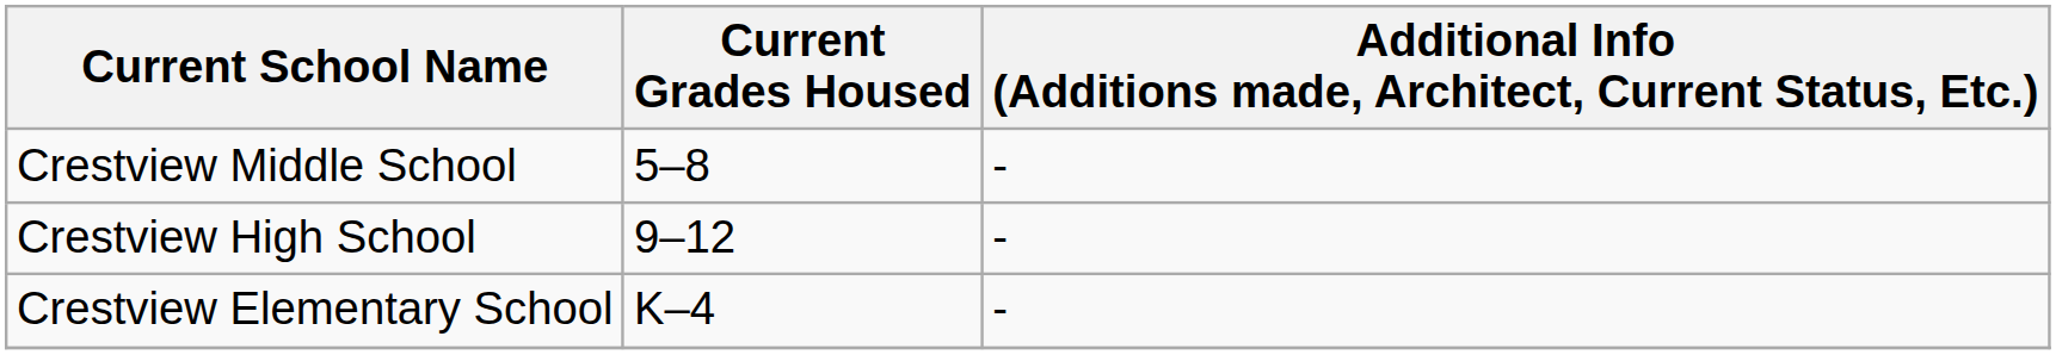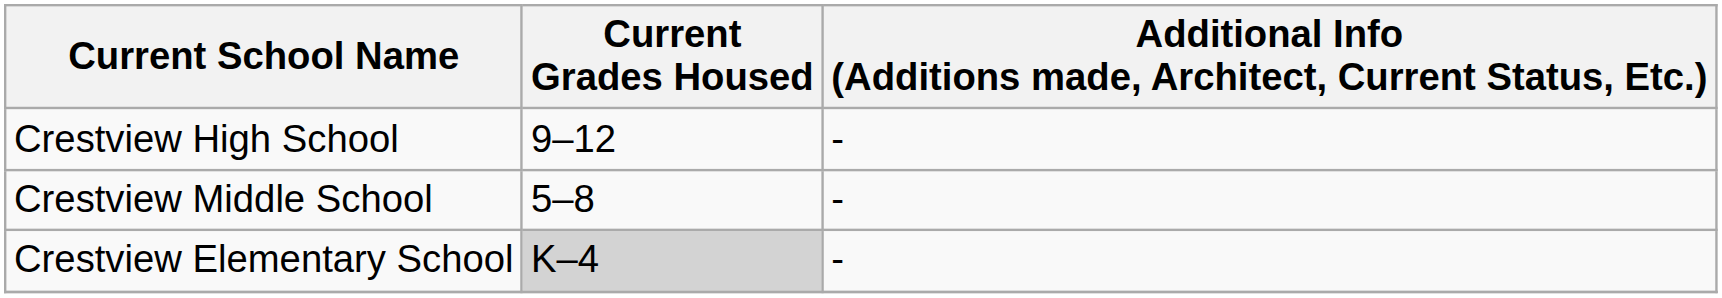 <table class="wikitable">
 <tr>
 <th>Current School Name</th>
 <th>Current <br>Grades Housed</th>
 <th>Additional Info<br>(Additions made, Architect, Current Status, Etc.)</th>
 </tr>
 <tr>
+<td>Crestview High School</td>
+<td>9–12</td>
+<td>-</td>
+</tr>
+<tr>
 <td>Crestview Middle School</td>
 <td>5–8</td>
 <td>-</td>
 </tr>
 <tr>
-<td>Crestview High School</td>
-<td>9–12</td>
-<td>-</td>
-</tr>
-<tr>
 <td>Crestview Elementary School</td>
-<td>K–4</td>
+<td style="background: lightgrey;">K–4</td>
 <td>-</td>
 </tr>
 <tr>
 </tr>
 </table>
